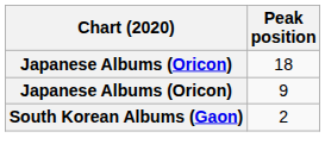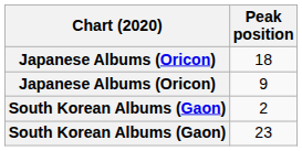 <table class="wikitable sortable plainrowheaders" style="text-align:center">
 <tr>
 <th scope="col">Chart (2020)</th>
 <th scope="col">Peak<br>position</th>
 </tr>
 <tr>
 <th scope="row">Japanese Albums (<a href='#'>Oricon</a>)</th>
 <td>18</td>
 </tr>
 <tr>
 <th scope="row">Japanese Albums (Oricon)<br></th>
 <td>9</td>
 </tr>
 <tr>
 <th scope="row">South Korean Albums (<a href='#'>Gaon</a>)</th>
 <td>2</td>
 </tr>
+<tr>
+<th scope="row">South Korean Albums (Gaon)<br></th>
+<td>23</td>
+</tr>
 </table>
